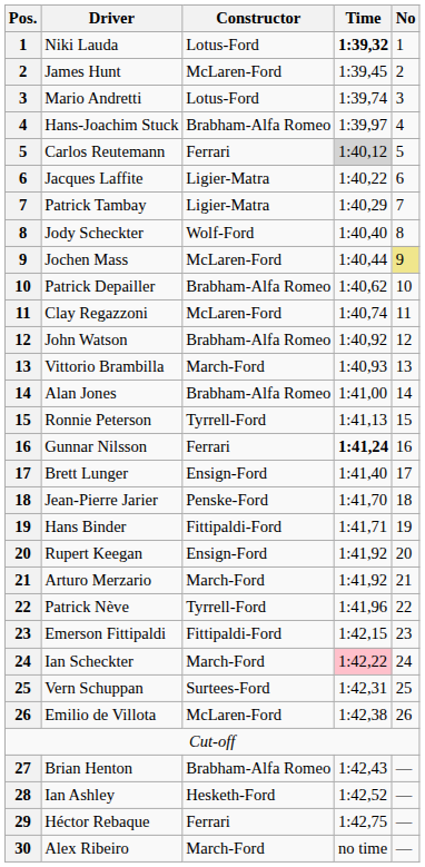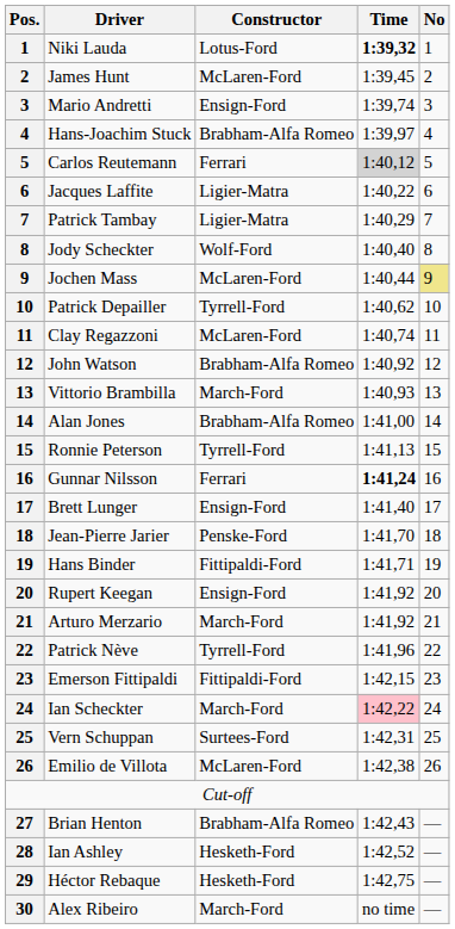 <table class="wikitable sortable" style="font-size: 95%">
 <tr>
 <th>Pos.</th>
 <th>Driver</th>
 <th>Constructor</th>
 <th>Time</th>
 <th>No</th>
 </tr>
 <tr>
 <th>1</th>
 <td> Niki Lauda</td>
 <td>Lotus-Ford</td>
 <td><strong>1:39,32</strong></td>
 <td>1</td>
 </tr>
 <tr>
 <th>2</th>
 <td> James Hunt</td>
 <td>McLaren-Ford</td>
 <td>1:39,45</td>
 <td>2</td>
 </tr>
 <tr>
 <th>3</th>
 <td> Mario Andretti</td>
-<td>Lotus-Ford</td>
+<td>Ensign-Ford</td>
 <td>1:39,74</td>
 <td>3</td>
 </tr>
 <tr>
 <th>4</th>
 <td> Hans-Joachim Stuck</td>
 <td>Brabham-Alfa Romeo</td>
 <td>1:39,97</td>
 <td>4</td>
 </tr>
 <tr>
 <th>5</th>
 <td> Carlos Reutemann</td>
 <td>Ferrari</td>
 <td style="background: lightgrey;">1:40,12</td>
 <td>5</td>
 </tr>
 <tr>
 <th>6</th>
 <td> Jacques Laffite</td>
 <td>Ligier-Matra</td>
 <td>1:40,22</td>
 <td>6</td>
 </tr>
 <tr>
 <th>7</th>
 <td> Patrick Tambay</td>
 <td>Ligier-Matra</td>
 <td>1:40,29</td>
 <td>7</td>
 </tr>
 <tr>
 <th>8</th>
 <td> Jody Scheckter</td>
 <td>Wolf-Ford</td>
 <td>1:40,40</td>
 <td>8</td>
 </tr>
 <tr>
 <th>9</th>
 <td> Jochen Mass</td>
 <td>McLaren-Ford</td>
 <td>1:40,44</td>
 <td style="background: khaki;">9</td>
 </tr>
 <tr>
 <th>10</th>
 <td> Patrick Depailler</td>
-<td>Brabham-Alfa Romeo</td>
+<td>Tyrrell-Ford</td>
 <td>1:40,62</td>
 <td>10</td>
 </tr>
 <tr>
 <th>11</th>
 <td> Clay Regazzoni</td>
 <td>McLaren-Ford</td>
 <td>1:40,74</td>
 <td>11</td>
 </tr>
 <tr>
 <th>12</th>
 <td> John Watson</td>
 <td>Brabham-Alfa Romeo</td>
 <td>1:40,92</td>
 <td>12</td>
 </tr>
 <tr>
 <th>13</th>
 <td> Vittorio Brambilla</td>
 <td>March-Ford</td>
 <td>1:40,93</td>
 <td>13</td>
 </tr>
 <tr>
 <th>14</th>
 <td> Alan Jones</td>
 <td>Brabham-Alfa Romeo</td>
 <td>1:41,00</td>
 <td>14</td>
 </tr>
 <tr>
 <th>15</th>
 <td> Ronnie Peterson</td>
 <td>Tyrrell-Ford</td>
 <td>1:41,13</td>
 <td>15</td>
 </tr>
 <tr>
 <th>16</th>
 <td> Gunnar Nilsson</td>
 <td>Ferrari</td>
 <td><strong>1:41,24</strong></td>
 <td>16</td>
 </tr>
 <tr>
 <th>17</th>
 <td> Brett Lunger</td>
 <td>Ensign-Ford</td>
 <td>1:41,40</td>
 <td>17</td>
 </tr>
 <tr>
 <th>18</th>
 <td> Jean-Pierre Jarier</td>
 <td>Penske-Ford</td>
 <td>1:41,70</td>
 <td>18</td>
 </tr>
 <tr>
 <th>19</th>
 <td> Hans Binder</td>
 <td>Fittipaldi-Ford</td>
 <td>1:41,71</td>
 <td>19</td>
 </tr>
 <tr>
 <th>20</th>
 <td> Rupert Keegan</td>
 <td>Ensign-Ford</td>
 <td>1:41,92</td>
 <td>20</td>
 </tr>
 <tr>
 <th>21</th>
 <td> Arturo Merzario</td>
 <td>March-Ford</td>
 <td>1:41,92</td>
 <td>21</td>
 </tr>
 <tr>
 <th>22</th>
 <td> Patrick Nève</td>
 <td>Tyrrell-Ford</td>
 <td>1:41,96</td>
 <td>22</td>
 </tr>
 <tr>
 <th>23</th>
 <td> Emerson Fittipaldi</td>
 <td>Fittipaldi-Ford</td>
 <td>1:42,15</td>
 <td>23</td>
 </tr>
 <tr>
 <th>24</th>
 <td> Ian Scheckter</td>
 <td>March-Ford</td>
 <td style="background: pink;">1:42,22</td>
 <td>24</td>
 </tr>
 <tr>
 <th>25</th>
 <td> Vern Schuppan</td>
 <td>Surtees-Ford</td>
 <td>1:42,31</td>
 <td>25</td>
 </tr>
 <tr>
 <th>26</th>
 <td> Emilio de Villota</td>
 <td>McLaren-Ford</td>
 <td>1:42,38</td>
 <td>26</td>
 </tr>
 <tr>
 <td colspan=5 align=center><em>Cut-off</em></td>
 </tr>
 <tr>
 <th>27</th>
 <td> Brian Henton</td>
 <td>Brabham-Alfa Romeo</td>
 <td>1:42,43</td>
 <td>—</td>
 </tr>
 <tr>
 <th>28</th>
 <td> Ian Ashley</td>
 <td>Hesketh-Ford</td>
 <td>1:42,52</td>
 <td>—</td>
 </tr>
 <tr>
 <th>29</th>
 <td> Héctor Rebaque</td>
-<td>Ferrari</td>
+<td>Hesketh-Ford</td>
 <td>1:42,75</td>
 <td>—</td>
 </tr>
 <tr>
 <th>30</th>
 <td> Alex Ribeiro</td>
 <td>March-Ford</td>
 <td>no time</td>
 <td>—</td>
 </tr>
 </table>
